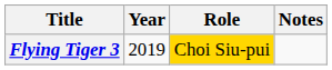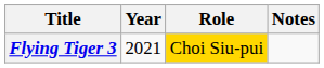 <table class="wikitable plainrowheaders sortable">
 <tr>
 <th scope="col">Title</th>
 <th scope="col">Year</th>
 <th scope="col">Role</th>
 <th scope="col" class="unsortable">Notes</th>
 </tr>
 <tr>
 <th scope="row"><em><a href='#'>Flying Tiger 3</a></em></th>
-<td>2019</td>
+<td>2021</td>
 <td style="background: gold;">Choi Siu-pui</td>
 <td></td>
 </tr>
 </table>
